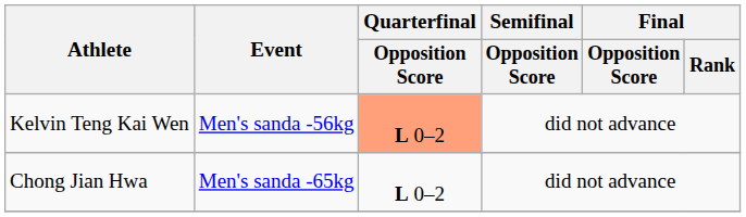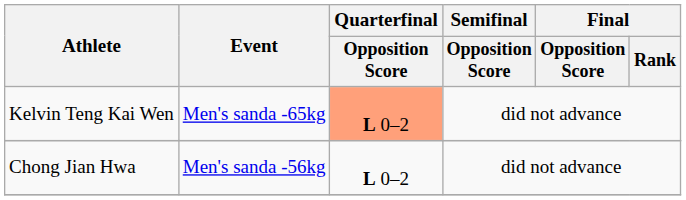 <table class=wikitable style="font-size:90%; text-align:center">
 <tr>
 <th rowspan="2">Athlete</th>
 <th rowspan="2">Event</th>
 <th>Quarterfinal</th>
 <th>Semifinal</th>
 <th colspan="2">Final</th>
 </tr>
 <tr style="font-size:95%", align="center">
 <th>Opposition<br>Score</th>
 <th>Opposition<br>Score</th>
 <th>Opposition<br>Score</th>
 <th>Rank</th>
 </tr>
 <tr align="center">
 <td align=left>Kelvin Teng Kai Wen</td>
-<td align=left><a href='#'>Men's sanda -56kg</a></td>
+<td align=left><a href='#'>Men's sanda -65kg</a></td>
 <td style="background: lightsalmon;"><br><strong>L</strong> 0–2</td>
 <td colspan="3">did not advance</td>
 </tr>
 <tr>
 </tr>
 <tr align="center">
 <td align=left>Chong Jian Hwa</td>
-<td align=left><a href='#'>Men's sanda -65kg</a></td>
+<td align=left><a href='#'>Men's sanda -56kg</a></td>
 <td><br><strong>L</strong> 0–2</td>
 <td colspan="3">did not advance</td>
 </tr>
 <tr>
 </tr>
 </table>
